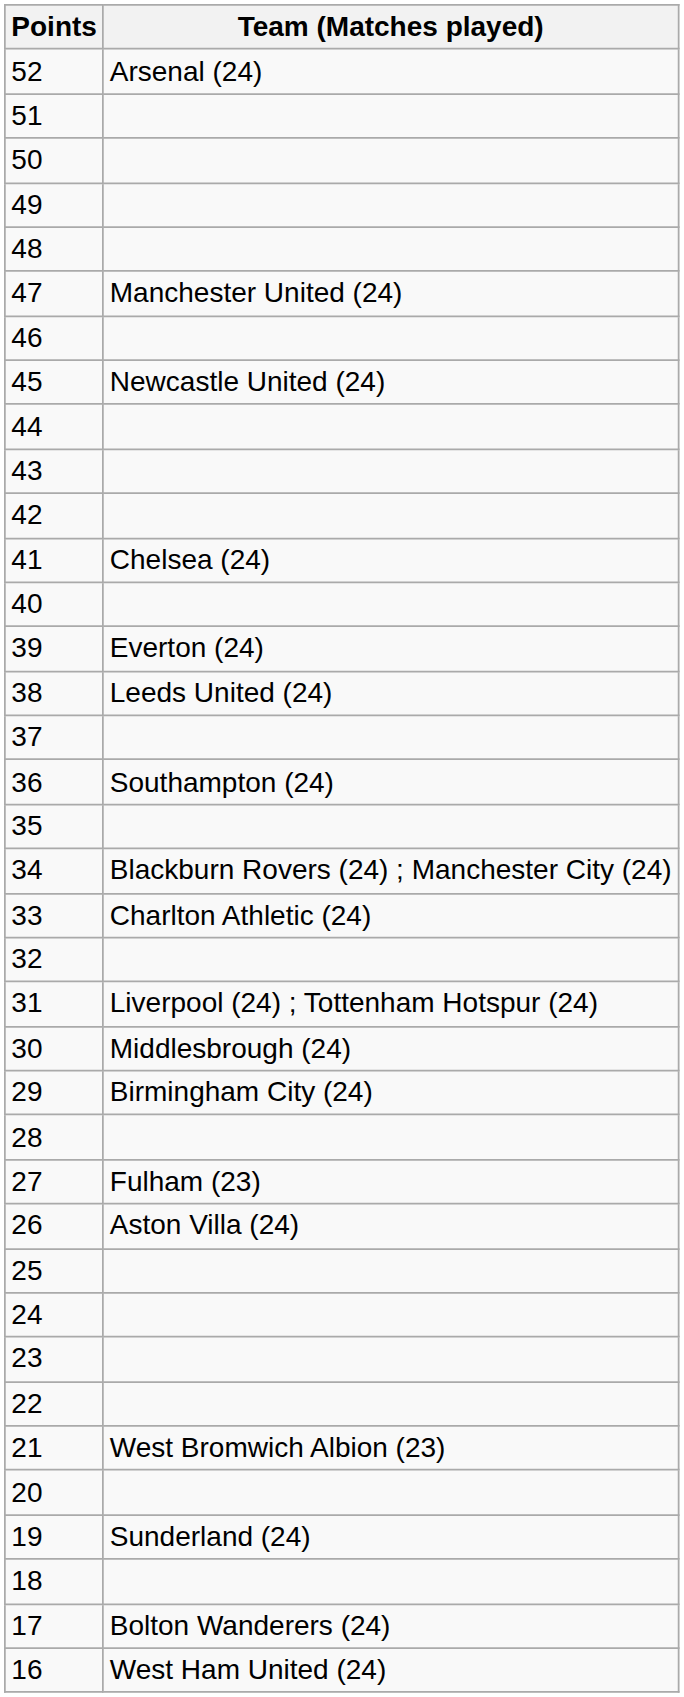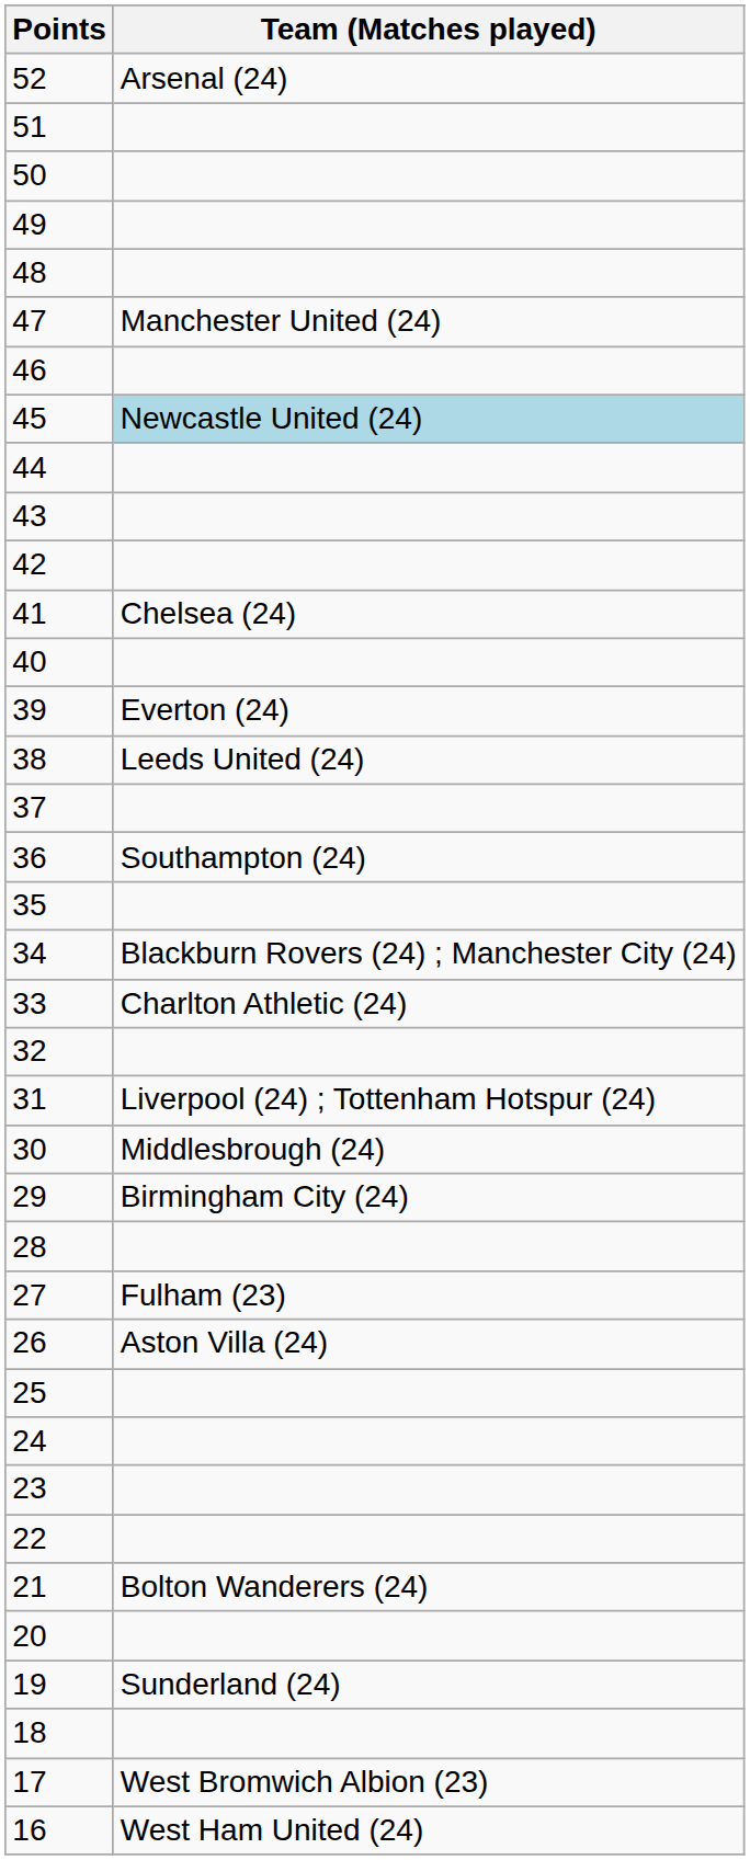 <table class="wikitable">
 <tr>
 <th>Points</th>
 <th>Team (Matches played)</th>
 </tr>
 <tr>
 <td>52</td>
 <td>Arsenal (24)</td>
 </tr>
 <tr>
 <td>51</td>
 <td></td>
 </tr>
 <tr>
 <td>50</td>
 <td></td>
 </tr>
 <tr>
 <td>49</td>
 <td></td>
 </tr>
 <tr>
 <td>48</td>
 <td></td>
 </tr>
 <tr>
 <td>47</td>
 <td>Manchester United (24)</td>
 </tr>
 <tr>
 <td>46</td>
 <td></td>
 </tr>
 <tr>
 <td>45</td>
-<td>Newcastle United (24)</td>
+<td style="background: lightblue;">Newcastle United (24)</td>
 </tr>
 <tr>
 <td>44</td>
 <td></td>
 </tr>
 <tr>
 <td>43</td>
 <td></td>
 </tr>
 <tr>
 <td>42</td>
 <td></td>
 </tr>
 <tr>
 <td>41</td>
 <td>Chelsea (24)</td>
 </tr>
 <tr>
 <td>40</td>
 <td></td>
 </tr>
 <tr>
 <td>39</td>
 <td>Everton (24)</td>
 </tr>
 <tr>
 <td>38</td>
 <td>Leeds United (24)</td>
 </tr>
 <tr>
 <td>37</td>
 <td></td>
 </tr>
 <tr>
 <td>36</td>
 <td>Southampton (24)</td>
 </tr>
 <tr>
 <td>35</td>
 <td></td>
 </tr>
 <tr>
 <td>34</td>
 <td>Blackburn Rovers (24) ; Manchester City (24)</td>
 </tr>
 <tr>
 <td>33</td>
 <td>Charlton Athletic (24)</td>
 </tr>
 <tr>
 <td>32</td>
 <td></td>
 </tr>
 <tr>
 <td>31</td>
 <td>Liverpool (24) ; Tottenham Hotspur (24)</td>
 </tr>
 <tr>
 <td>30</td>
 <td>Middlesbrough (24)</td>
 </tr>
 <tr>
 <td>29</td>
 <td>Birmingham City (24)</td>
 </tr>
 <tr>
 <td>28</td>
 <td></td>
 </tr>
 <tr>
 <td>27</td>
 <td>Fulham (23)</td>
 </tr>
 <tr>
 <td>26</td>
 <td>Aston Villa (24)</td>
 </tr>
 <tr>
 <td>25</td>
 <td></td>
 </tr>
 <tr>
 <td>24</td>
 <td></td>
 </tr>
 <tr>
 <td>23</td>
 <td></td>
 </tr>
 <tr>
 <td>22</td>
 <td></td>
 </tr>
 <tr>
 <td>21</td>
-<td>West Bromwich Albion (23)</td>
+<td>Bolton Wanderers (24)</td>
 </tr>
 <tr>
 <td>20</td>
 <td></td>
 </tr>
 <tr>
 <td>19</td>
 <td>Sunderland (24)</td>
 </tr>
 <tr>
 <td>18</td>
 <td></td>
 </tr>
 <tr>
 <td>17</td>
-<td>Bolton Wanderers (24)</td>
+<td>West Bromwich Albion (23)</td>
 </tr>
 <tr>
 <td>16</td>
 <td>West Ham United (24)</td>
 </tr>
 </table>
